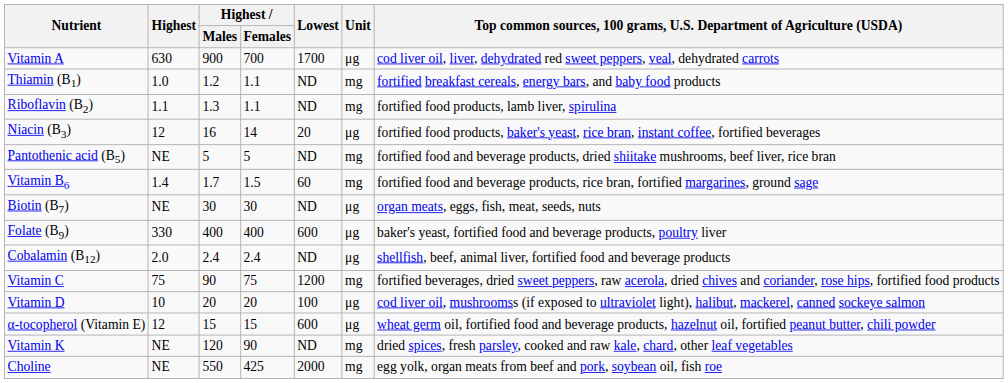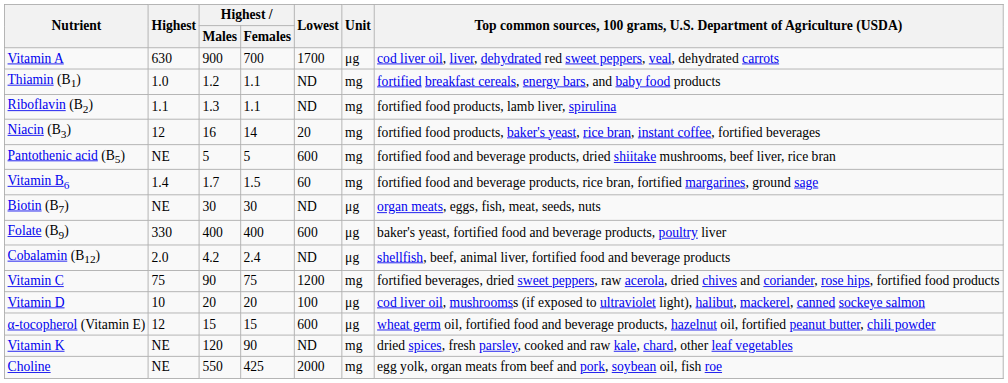 <table class="wikitable sortable">
 <tr>
 <th rowspan="2">Nutrient</th>
 <th rowspan="2">Highest </th>
 <th colspan="2">Highest /</th>
 <th rowspan="2">Lowest </th>
 <th rowspan="2">Unit</th>
 <th rowspan="2">Top common sources, 100 grams, U.S. Department of Agriculture (USDA)</th>
 </tr>
 <tr>
 <th>Males</th>
 <th>Females</th>
 </tr>
 <tr>
 <td><a href='#'>Vitamin A</a></td>
 <td>630</td>
 <td>900</td>
 <td>700</td>
 <td>1700</td>
 <td>μg</td>
 <td><a href='#'>cod liver oil</a>, <a href='#'>liver</a>, <a href='#'>dehydrated</a> red <a href='#'>sweet peppers</a>, <a href='#'>veal</a>, dehydrated <a href='#'>carrots</a></td>
 </tr>
 <tr>
 <td><a href='#'>Thiamin</a> (B<sub>1</sub>)</td>
 <td>1.0</td>
 <td>1.2</td>
 <td>1.1</td>
 <td>ND</td>
 <td>mg</td>
 <td><a href='#'>fortified</a> <a href='#'>breakfast cereals</a>, <a href='#'>energy bars</a>, and <a href='#'>baby food</a> products</td>
 </tr>
 <tr>
 <td><a href='#'>Riboflavin</a> (B<sub>2</sub>)</td>
 <td>1.1</td>
 <td>1.3</td>
 <td>1.1</td>
 <td>ND</td>
 <td>mg</td>
 <td>fortified food products, lamb liver, <a href='#'>spirulina</a></td>
 </tr>
 <tr>
 <td><a href='#'>Niacin</a> (B<sub>3</sub>)</td>
 <td>12</td>
 <td>16</td>
 <td>14</td>
 <td>20</td>
-<td>μg</td>
+<td>mg</td>
 <td>fortified food products, <a href='#'>baker's yeast</a>, <a href='#'>rice bran</a>, <a href='#'>instant coffee</a>, fortified beverages</td>
 </tr>
 <tr>
 <td><a href='#'>Pantothenic acid</a> (B<sub>5</sub>)</td>
 <td>NE</td>
 <td>5</td>
 <td>5</td>
-<td>ND</td>
+<td>600</td>
 <td>mg</td>
 <td>fortified food and beverage products, dried <a href='#'>shiitake</a> mushrooms, beef liver, rice bran</td>
 </tr>
 <tr>
 <td><a href='#'>Vitamin B<sub>6</sub></a></td>
 <td>1.4</td>
 <td>1.7</td>
 <td>1.5</td>
 <td>60</td>
 <td>mg</td>
 <td>fortified food and beverage products, rice bran, fortified <a href='#'>margarines</a>, ground <a href='#'>sage</a></td>
 </tr>
 <tr>
 <td><a href='#'>Biotin</a> (B<sub>7</sub>)</td>
 <td>NE</td>
 <td>30</td>
 <td>30</td>
 <td>ND</td>
 <td>μg</td>
 <td><a href='#'>organ meats</a>, eggs, fish, meat, seeds, nuts</td>
 </tr>
 <tr>
 <td><a href='#'>Folate</a> (B<sub>9</sub>)</td>
 <td>330</td>
 <td>400</td>
 <td>400</td>
 <td>600</td>
 <td>μg</td>
 <td>baker's yeast, fortified food and beverage products, <a href='#'>poultry</a> liver</td>
 </tr>
 <tr>
 <td><a href='#'>Cobalamin</a> (B<sub>12</sub>)</td>
 <td>2.0</td>
-<td>2.4</td>
+<td>4.2</td>
 <td>2.4</td>
 <td>ND</td>
 <td>μg</td>
 <td><a href='#'>shellfish</a>, beef, animal liver, fortified food and beverage products</td>
 </tr>
 <tr>
 <td><a href='#'>Vitamin C</a></td>
 <td>75</td>
 <td>90</td>
 <td>75</td>
 <td>1200</td>
 <td>mg</td>
 <td>fortified beverages, dried <a href='#'>sweet peppers</a>, raw <a href='#'>acerola</a>, dried <a href='#'>chives</a> and <a href='#'>coriander</a>, <a href='#'>rose hips</a>, fortified food products</td>
 </tr>
 <tr>
 <td><a href='#'>Vitamin D</a></td>
 <td>10</td>
 <td>20</td>
 <td>20</td>
 <td>100</td>
 <td>μg</td>
 <td><a href='#'>cod liver oil</a>, <a href='#'>mushrooms</a>s (if exposed to <a href='#'>ultraviolet</a> light), <a href='#'>halibut</a>, <a href='#'>mackerel</a>, <a href='#'>canned</a> <a href='#'>sockeye salmon</a></td>
 </tr>
 <tr>
 <td><a href='#'>α-tocopherol</a> (Vitamin E)</td>
 <td>12</td>
 <td>15</td>
 <td>15</td>
 <td>600</td>
 <td>μg</td>
 <td><a href='#'>wheat germ</a> oil, fortified food and beverage products, <a href='#'>hazelnut</a> oil, fortified <a href='#'>peanut butter</a>, <a href='#'>chili powder</a></td>
 </tr>
 <tr>
 <td><a href='#'>Vitamin K</a></td>
 <td>NE</td>
 <td>120</td>
 <td>90</td>
 <td>ND</td>
 <td>mg</td>
 <td>dried <a href='#'>spices</a>, fresh <a href='#'>parsley</a>, cooked and raw <a href='#'>kale</a>, <a href='#'>chard</a>, other <a href='#'>leaf vegetables</a></td>
 </tr>
 <tr>
 <td><a href='#'>Choline</a></td>
 <td>NE</td>
 <td>550</td>
 <td>425</td>
 <td>2000</td>
 <td>mg</td>
 <td>egg yolk, organ meats from beef and <a href='#'>pork</a>, <a href='#'>soybean</a> oil, fish <a href='#'>roe</a></td>
 </tr>
 </table>
